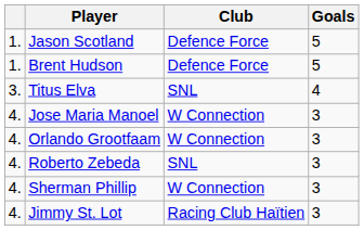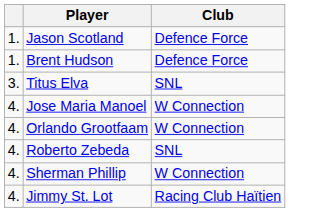 <table class="wikitable">
 <tr>
 <th></th>
 <th>Player</th>
 <th>Club</th>
-<th>Goals</th>
 </tr>
 <tr>
 <td>1.</td>
 <td> <a href='#'>Jason Scotland</a></td>
 <td><a href='#'>Defence Force</a></td>
-<td>5</td>
 </tr>
 <tr>
 <td>1.</td>
 <td> <a href='#'>Brent Hudson</a></td>
 <td><a href='#'>Defence Force</a></td>
-<td>5</td>
 </tr>
 <tr>
 <td>3.</td>
 <td> <a href='#'>Titus Elva</a></td>
 <td><a href='#'>SNL</a></td>
-<td>4</td>
 </tr>
 <tr>
 <td>4.</td>
 <td> <a href='#'>Jose Maria Manoel</a></td>
 <td><a href='#'>W Connection</a></td>
-<td>3</td>
 </tr>
 <tr>
 <td>4.</td>
 <td> <a href='#'>Orlando Grootfaam</a></td>
 <td><a href='#'>W Connection</a></td>
-<td>3</td>
 </tr>
 <tr>
 <td>4.</td>
 <td> <a href='#'>Roberto Zebeda</a></td>
 <td><a href='#'>SNL</a></td>
-<td>3</td>
 </tr>
 <tr>
 <td>4.</td>
 <td> <a href='#'>Sherman Phillip</a></td>
 <td><a href='#'>W Connection</a></td>
-<td>3</td>
 </tr>
 <tr>
 <td>4.</td>
 <td> <a href='#'>Jimmy St. Lot</a></td>
 <td><a href='#'>Racing Club Haïtien</a></td>
-<td>3</td>
 </tr>
 </table>
